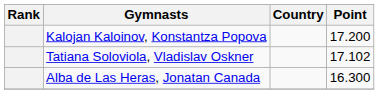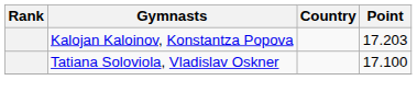 <table class="wikitable sortable">
 <tr>
 <th>Rank</th>
 <th>Gymnasts</th>
 <th>Country</th>
 <th>Point</th>
 </tr>
 <tr>
 <th></th>
 <td><a href='#'>Kalojan Kaloinov</a>, <a href='#'>Konstantza Popova</a></td>
 <td></td>
-<td>17.200</td>
+<td>17.203</td>
 </tr>
 <tr>
 <th></th>
 <td><a href='#'>Tatiana Soloviola</a>, <a href='#'>Vladislav Oskner</a></td>
 <td></td>
-<td>17.102</td>
-</tr>
-<tr>
-<th></th>
-<td><a href='#'>Alba de Las Heras</a>, <a href='#'>Jonatan Canada</a></td>
-<td></td>
-<td>16.300</td>
+<td>17.100</td>
 </tr>
 <tr>
 </tr>
 </table>
